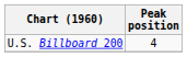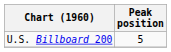 <table class="wikitable">
 <tr>
 <th>Chart (1960)</th>
 <th>Peak<br>position</th>
 </tr>
 <tr>
 <td>U.S. <a href='#'><em>Billboard</em> 200</a></td>
-<td align="center">4</td>
+<td align="center">5</td>
 </tr>
 <tr>
 </tr>
 </table>
